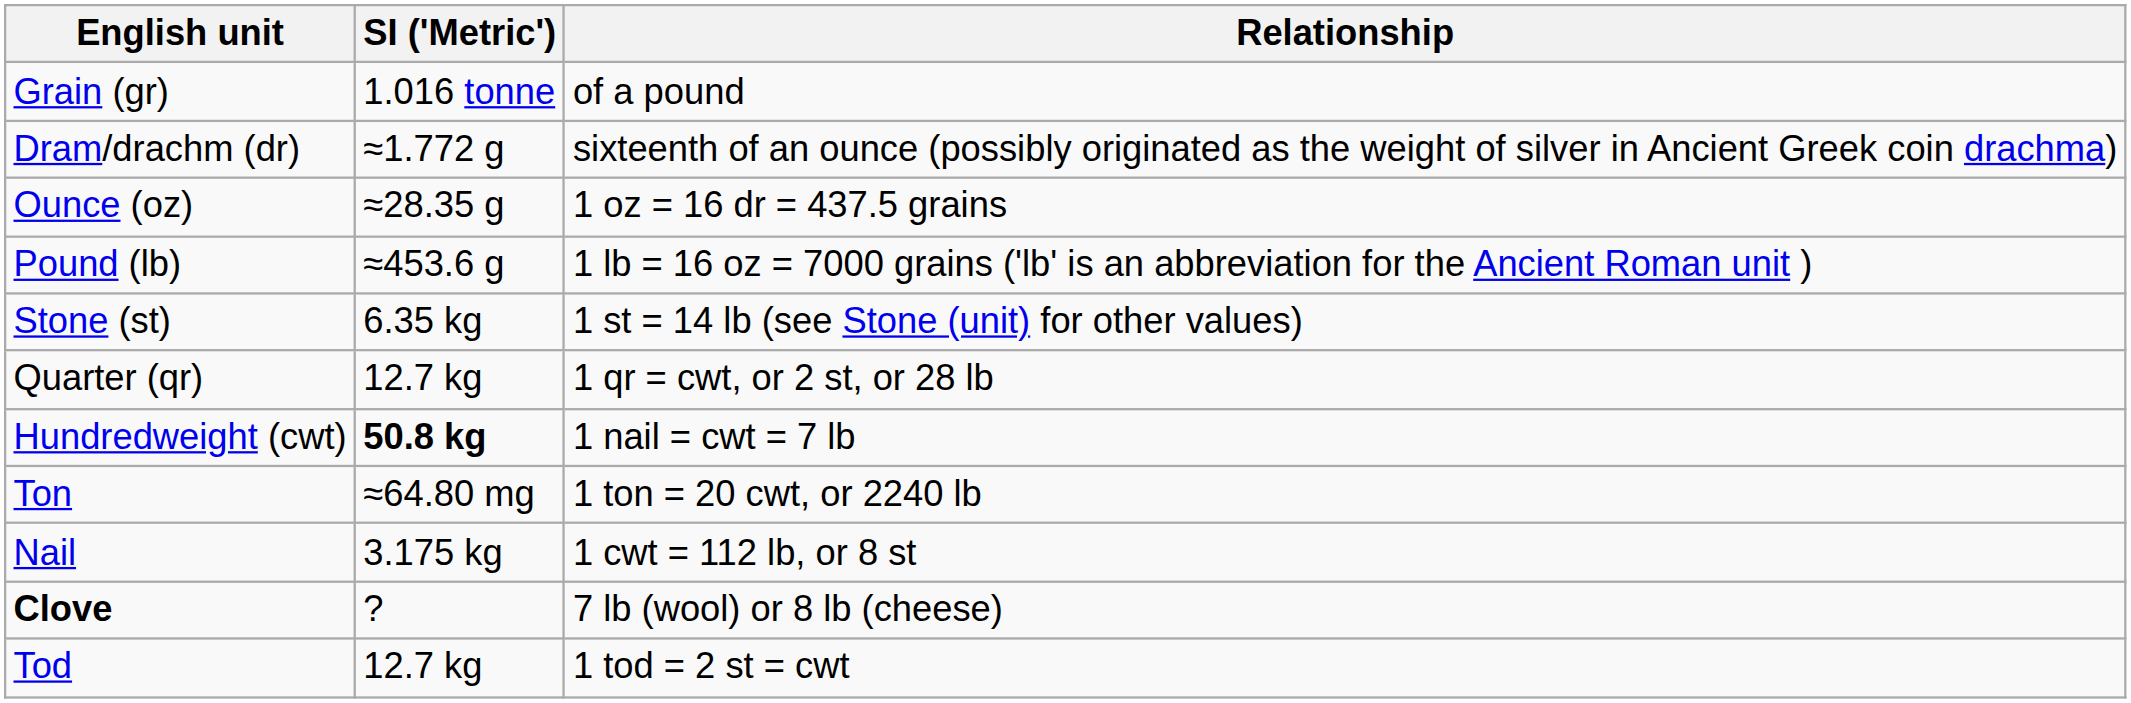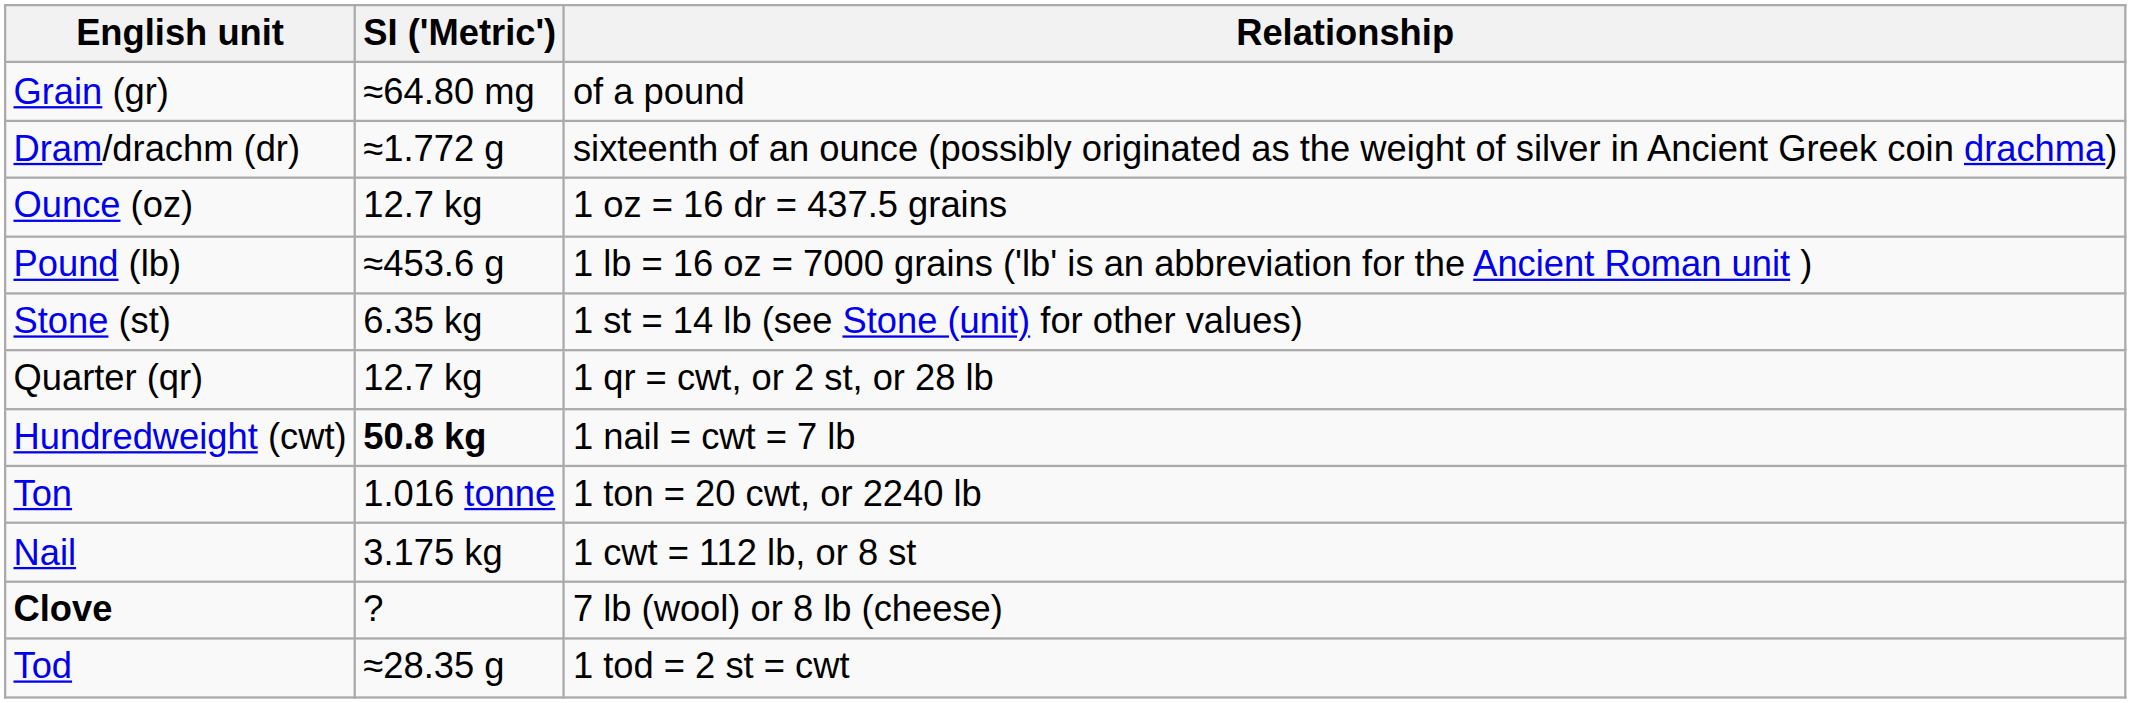 <table class="wikitable">
 <tr>
 <th>English unit</th>
 <th>SI ('Metric')</th>
 <th>Relationship</th>
 </tr>
 <tr>
 <td><a href='#'>Grain</a> (gr)</td>
-<td>1.016 <a href='#'>tonne</a></td>
+<td>≈64.80 mg</td>
 <td> of a pound</td>
 </tr>
 <tr>
 <td><a href='#'>Dram</a>/drachm (dr)</td>
 <td>≈1.772 g</td>
 <td>sixteenth of an ounce (possibly originated as the weight of silver in Ancient Greek coin <a href='#'>drachma</a>)</td>
 </tr>
 <tr>
 <td><a href='#'>Ounce</a> (oz)</td>
-<td>≈28.35 g</td>
+<td>12.7 kg</td>
 <td>1 oz = 16 dr = 437.5 grains</td>
 </tr>
 <tr>
 <td><a href='#'>Pound</a> (lb)</td>
 <td>≈453.6 g</td>
 <td>1 lb = 16 oz = 7000 grains ('lb' is an abbreviation for the <a href='#'>Ancient Roman unit</a> )</td>
 </tr>
 <tr>
 <td><a href='#'>Stone</a> (st)</td>
 <td>6.35 kg</td>
 <td>1 st = 14 lb (see <a href='#'>Stone (unit)</a> for other values)</td>
 </tr>
 <tr>
 <td>Quarter (qr)</td>
 <td>12.7 kg</td>
 <td>1 qr =  cwt, or 2 st, or 28 lb</td>
 </tr>
 <tr>
 <td><a href='#'>Hundredweight</a> (cwt)</td>
 <td><strong>50.8 kg</strong></td>
 <td>1 nail =  cwt = 7 lb</td>
 </tr>
 <tr>
 <td><a href='#'>Ton</a></td>
-<td>≈64.80 mg</td>
+<td>1.016 <a href='#'>tonne</a></td>
 <td>1 ton = 20 cwt, or 2240 lb</td>
 </tr>
 <tr>
 <td><a href='#'>Nail</a></td>
 <td>3.175 kg</td>
 <td>1 cwt = 112 lb, or 8 st</td>
 </tr>
 <tr>
 <td><strong>Clove</strong></td>
 <td>?</td>
 <td>7 lb (wool) or 8 lb (cheese) </td>
 </tr>
 <tr>
 <td><a href='#'>Tod</a></td>
-<td>12.7 kg</td>
+<td>≈28.35 g</td>
 <td>1 tod = 2 st =  cwt</td>
 </tr>
 </table>
